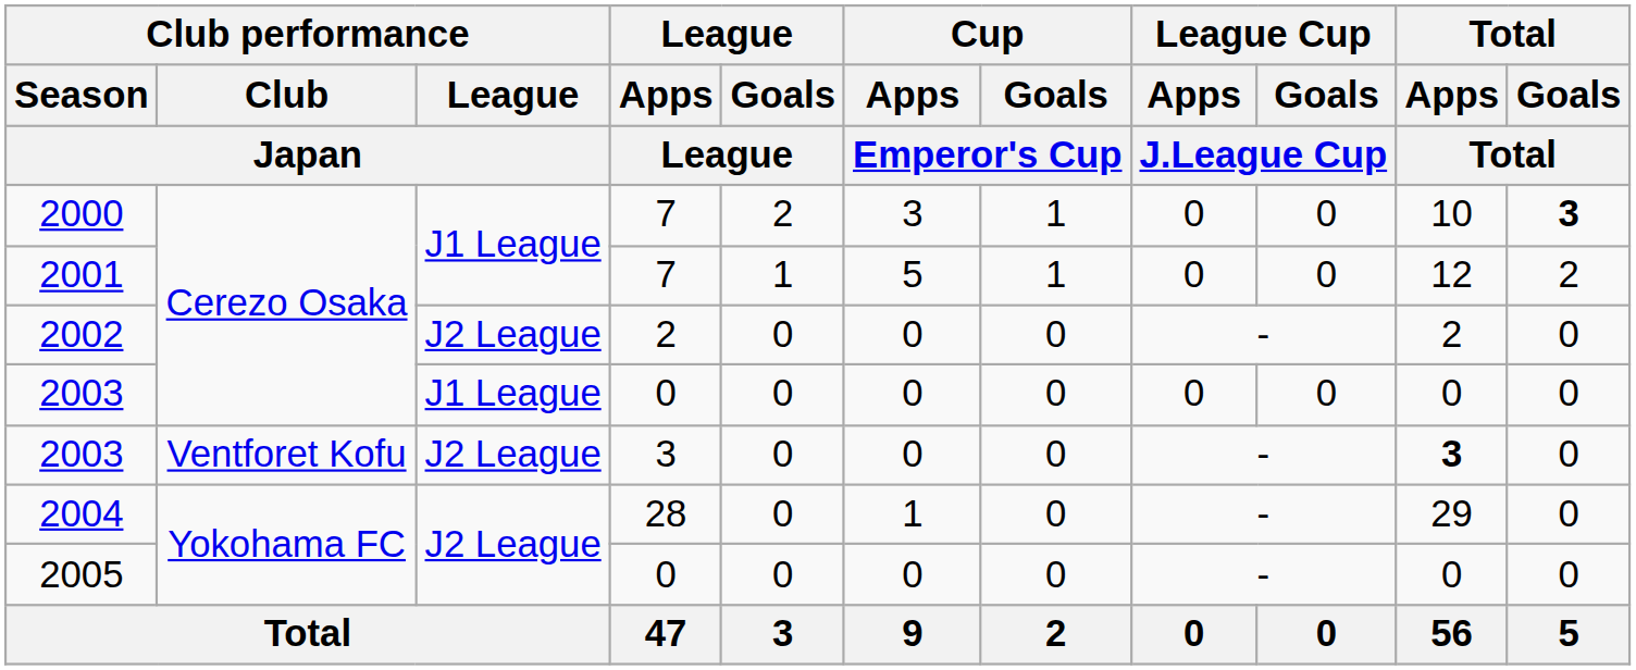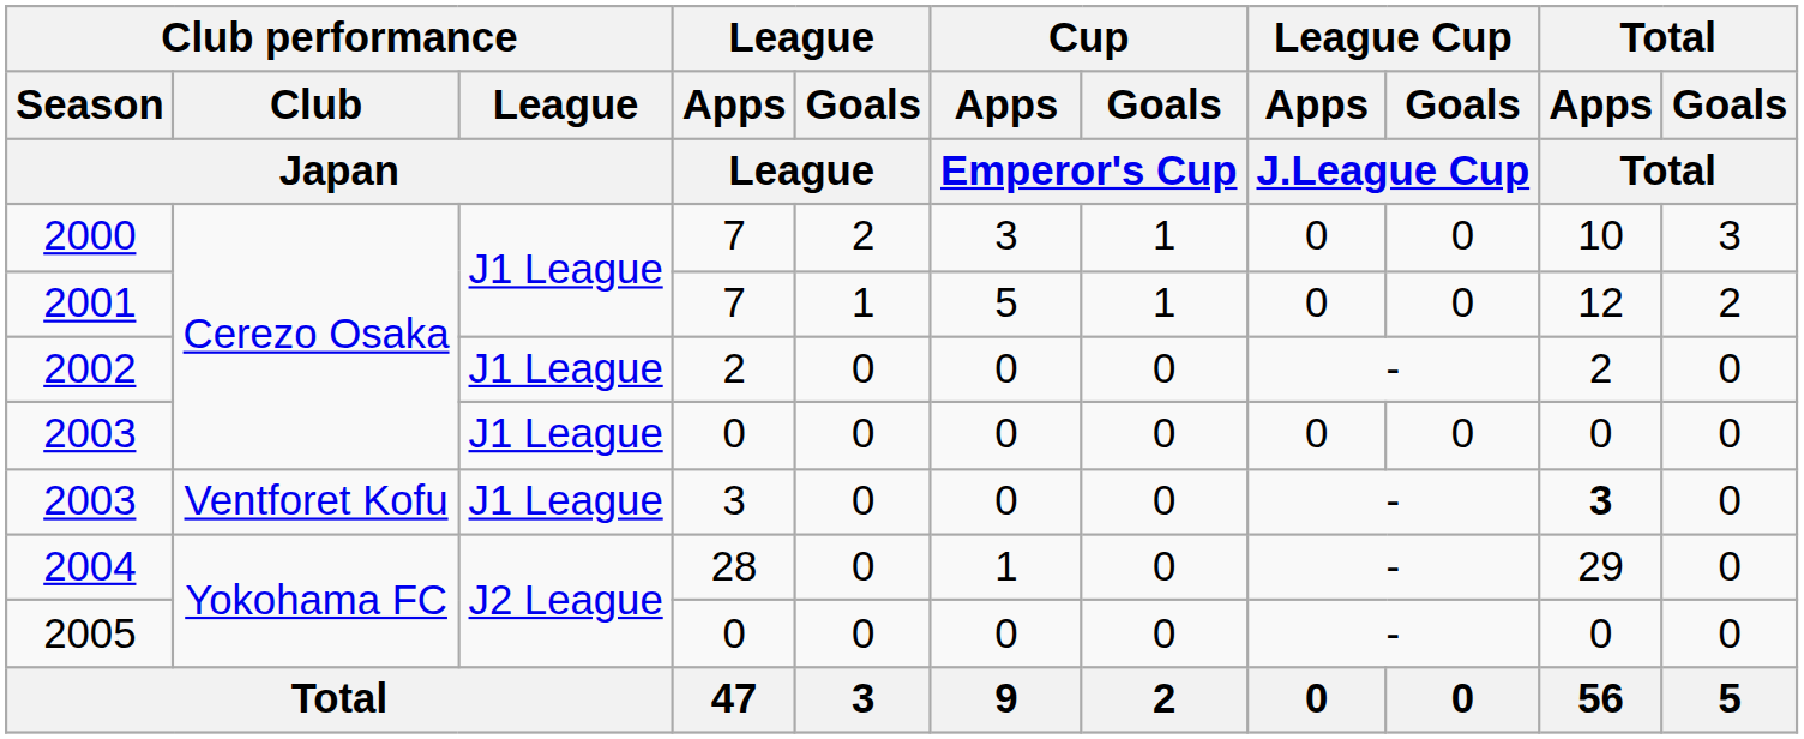 <table class="wikitable" style="text-align:center;">
 <tr>
 <th colspan=3>Club performance</th>
 <th colspan=2>League</th>
 <th colspan=2>Cup</th>
 <th colspan=2>League Cup</th>
 <th colspan=2>Total</th>
 </tr>
 <tr>
 <th>Season</th>
 <th>Club</th>
 <th>League</th>
 <th>Apps</th>
 <th>Goals</th>
 <th>Apps</th>
 <th>Goals</th>
 <th>Apps</th>
 <th>Goals</th>
 <th>Apps</th>
 <th>Goals</th>
 </tr>
 <tr>
 <th colspan=3>Japan</th>
 <th colspan=2>League</th>
 <th colspan=2><a href='#'>Emperor's Cup</a></th>
 <th colspan=2><a href='#'>J.League Cup</a></th>
 <th colspan=2>Total</th>
 </tr>
 <tr>
 <td><a href='#'>2000</a></td>
 <td rowspan="4"><a href='#'>Cerezo Osaka</a></td>
 <td rowspan="2"><a href='#'>J1 League</a></td>
 <td>7</td>
 <td>2</td>
 <td>3</td>
 <td>1</td>
 <td>0</td>
 <td>0</td>
 <td>10</td>
-<td><strong>3</strong></td>
+<td>3</td>
 </tr>
 <tr>
 <td><a href='#'>2001</a></td>
 <td>7</td>
 <td>1</td>
 <td>5</td>
 <td>1</td>
 <td>0</td>
 <td>0</td>
 <td>12</td>
 <td>2</td>
 </tr>
 <tr>
 <td><a href='#'>2002</a></td>
-<td><a href='#'>J2 League</a></td>
+<td><a href='#'>J1 League</a></td>
 <td>2</td>
 <td>0</td>
 <td>0</td>
 <td>0</td>
 <td colspan="2">-</td>
 <td>2</td>
 <td>0</td>
 </tr>
 <tr>
 <td><a href='#'>2003</a></td>
 <td><a href='#'>J1 League</a></td>
 <td>0</td>
 <td>0</td>
 <td>0</td>
 <td>0</td>
 <td>0</td>
 <td>0</td>
 <td>0</td>
 <td>0</td>
 </tr>
 <tr>
 <td><a href='#'>2003</a></td>
 <td><a href='#'>Ventforet Kofu</a></td>
-<td><a href='#'>J2 League</a></td>
+<td><a href='#'>J1 League</a></td>
 <td>3</td>
 <td>0</td>
 <td>0</td>
 <td>0</td>
 <td colspan="2">-</td>
 <td><strong>3</strong></td>
 <td>0</td>
 </tr>
 <tr>
 <td><a href='#'>2004</a></td>
 <td rowspan="2"><a href='#'>Yokohama FC</a></td>
 <td rowspan="2"><a href='#'>J2 League</a></td>
 <td>28</td>
 <td>0</td>
 <td>1</td>
 <td>0</td>
 <td colspan="2">-</td>
 <td>29</td>
 <td>0</td>
 </tr>
 <tr>
 <td>2005</td>
 <td>0</td>
 <td>0</td>
 <td>0</td>
 <td>0</td>
 <td colspan="2">-</td>
 <td>0</td>
 <td>0</td>
 </tr>
 <tr>
 <th colspan=3>Total</th>
 <th>47</th>
 <th>3</th>
 <th>9</th>
 <th>2</th>
 <th>0</th>
 <th>0</th>
 <th>56</th>
 <th>5</th>
 </tr>
 </table>
